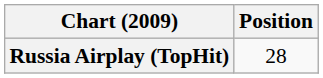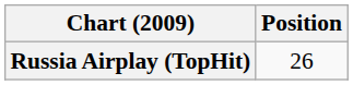 <table class="wikitable plainrowheaders" style="text-align:center;">
 <tr>
 <th scope="col">Chart (2009)</th>
 <th scope="col">Position</th>
 </tr>
 <tr>
 <th scope="row">Russia Airplay (TopHit)</th>
-<td>28</td>
+<td>26</td>
 </tr>
 </table>
